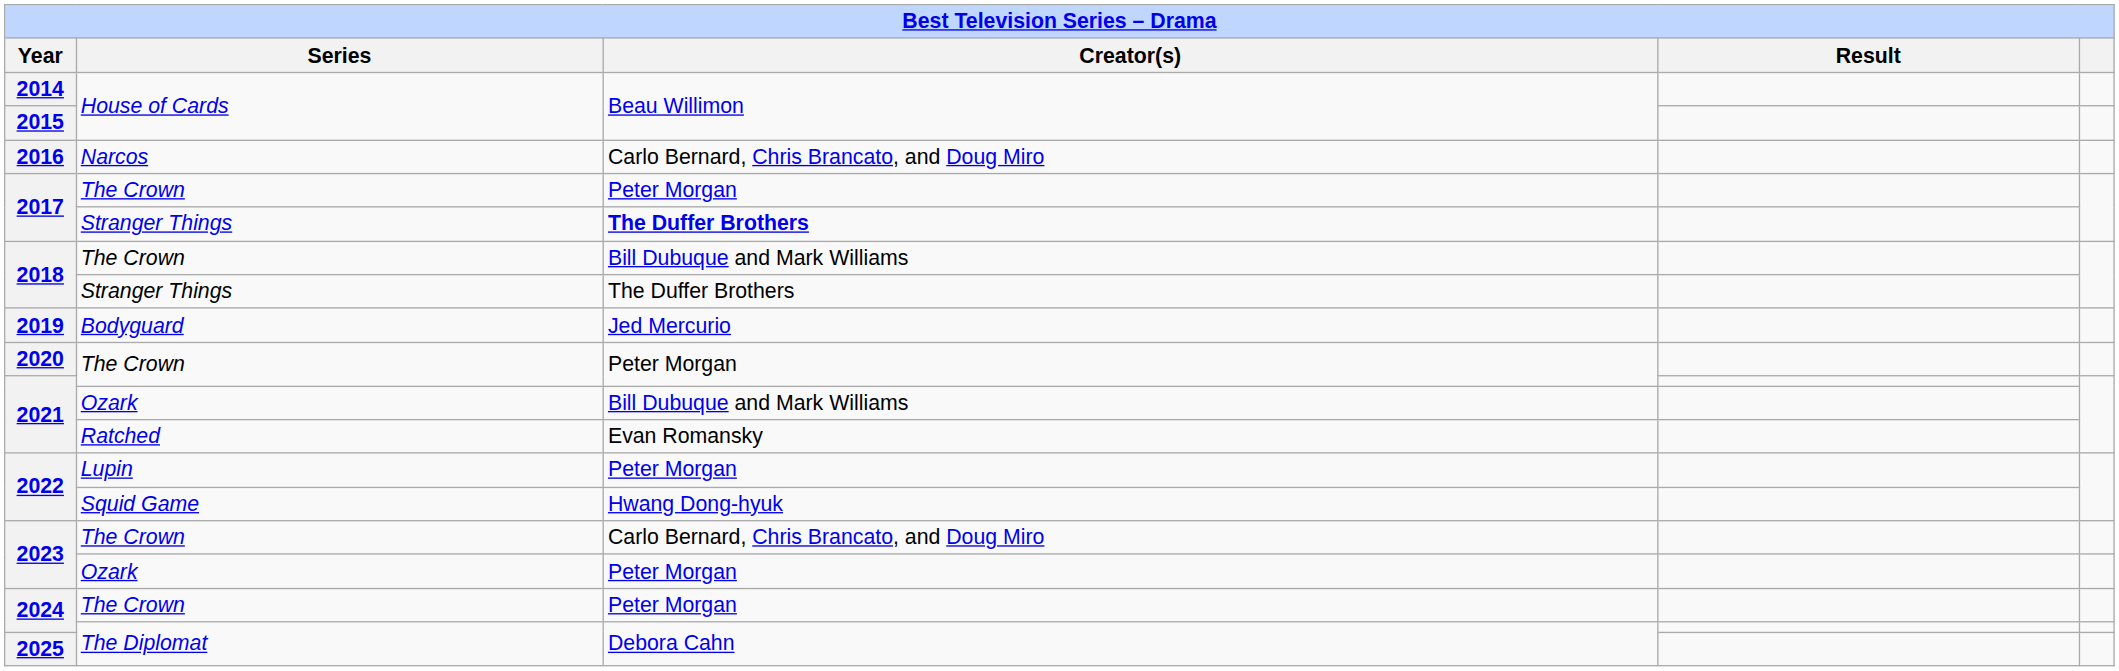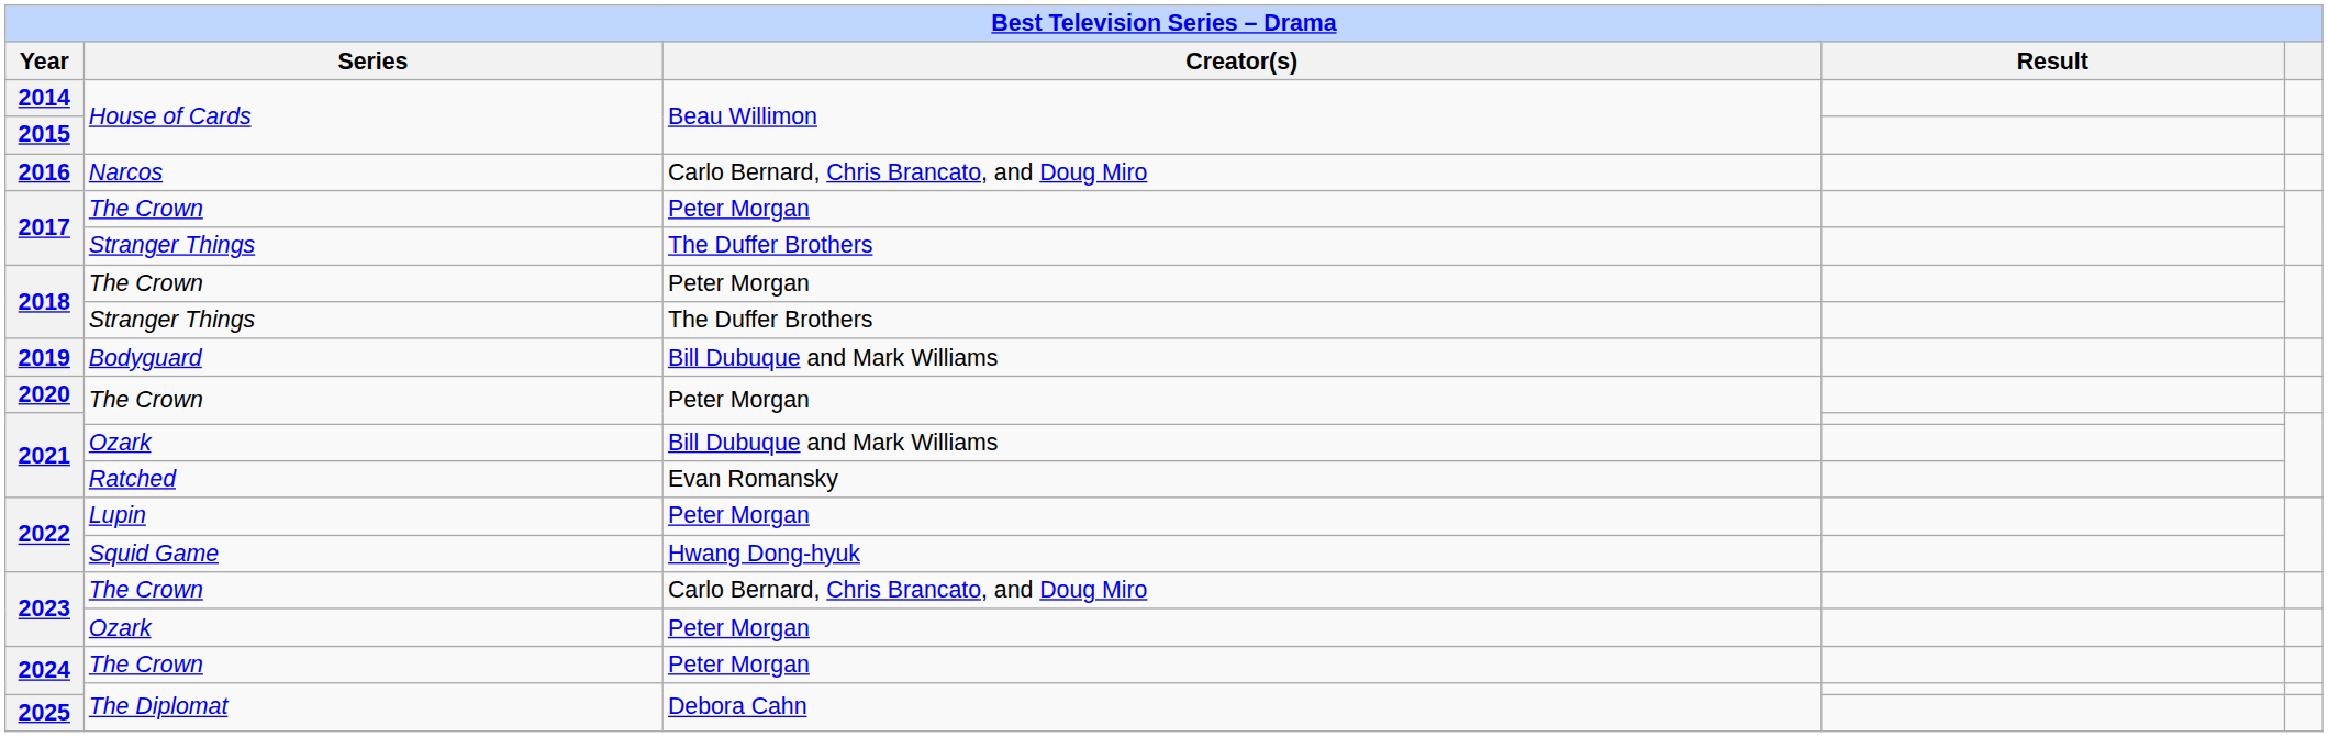 <table class="wikitable plainrowheaders" style="width:80%;">
 <tr style="background:#bfd7ff;">
 <td colspan="6" style="text-align:center;"><strong><a href='#'>Best Television Series – Drama</a></strong></td>
 </tr>
 <tr style="background:#ebf5ff;">
 <th style="width:1%;">Year</th>
 <th style="width:15%;">Series</th>
 <th style="width:30%;">Creator(s)</th>
 <th style="width:12%;">Result</th>
 <th style="width:1%;"></th>
 </tr>
 <tr>
 <th scope=row style="text-align:center;"><a href='#'>2014</a></th>
 <td rowspan="2"><em><a href='#'>House of Cards</a></em></td>
 <td rowspan="2"><a href='#'>Beau Willimon</a></td>
 <td></td>
 <td style="text-align:center;"></td>
 </tr>
 <tr>
 <th scope=row style="text-align:center;"><a href='#'>2015</a></th>
 <td></td>
 <td style="text-align:center;"></td>
 </tr>
 <tr>
 <th scope=row style="text-align:center;"><a href='#'>2016</a></th>
 <td><em><a href='#'>Narcos</a></em></td>
 <td>Carlo Bernard, <a href='#'>Chris Brancato</a>, and <a href='#'>Doug Miro</a></td>
 <td></td>
 <td style="text-align:center;"></td>
 </tr>
 <tr>
 <th scope=row rowspan="2" style="text-align:center;"><a href='#'>2017</a></th>
 <td><em><a href='#'>The Crown</a></em></td>
 <td><a href='#'>Peter Morgan</a></td>
 <td></td>
 <td rowspan="2" style="text-align:center;"></td>
 </tr>
 <tr>
 <td><em><a href='#'>Stranger Things</a></em></td>
-<td><strong><a href='#'>The Duffer Brothers</a></strong></td>
+<td><a href='#'>The Duffer Brothers</a></td>
 <td></td>
 </tr>
 <tr>
 <th scope=row rowspan="2" style="text-align:center;"><a href='#'>2018</a></th>
 <td><em>The Crown</em></td>
-<td><a href='#'>Bill Dubuque</a> and Mark Williams</td>
+<td>Peter Morgan</td>
 <td></td>
 <td rowspan="2" style="text-align:center;"></td>
 </tr>
 <tr>
 <td><em>Stranger Things</em></td>
 <td>The Duffer Brothers</td>
 <td></td>
 </tr>
 <tr>
 <th scope=row style="text-align:center;"><a href='#'>2019</a></th>
 <td><em><a href='#'>Bodyguard</a></em></td>
-<td><a href='#'>Jed Mercurio</a></td>
+<td><a href='#'>Bill Dubuque</a> and Mark Williams</td>
 <td></td>
 <td style="text-align:center;"></td>
 </tr>
 <tr>
 <th scope=row style="text-align:center;"><a href='#'>2020</a></th>
 <td rowspan="2"><em>The Crown</em></td>
 <td rowspan="2">Peter Morgan</td>
 <td></td>
 <td style="text-align:center;"></td>
 </tr>
 <tr>
 <th scope="row" rowspan="3" style="text-align:center;"><a href='#'>2021</a></th>
 <td></td>
 <td rowspan="3" style="text-align:center;"></td>
 </tr>
 <tr>
 <td><em><a href='#'>Ozark</a></em></td>
 <td><a href='#'>Bill Dubuque</a> and Mark Williams</td>
 <td></td>
 </tr>
 <tr>
 <td><em><a href='#'>Ratched</a></em></td>
 <td>Evan Romansky</td>
 <td></td>
 </tr>
 <tr>
 <th scope=row rowspan="2" style="text-align:center;"><a href='#'>2022</a></th>
 <td><em><a href='#'>Lupin</a></em></td>
 <td><a href='#'>Peter Morgan</a></td>
 <td></td>
 <td rowspan="2" style="text-align:center;"></td>
 </tr>
 <tr>
 <td><em><a href='#'>Squid Game</a></em></td>
 <td><a href='#'>Hwang Dong-hyuk</a></td>
 <td></td>
 </tr>
 <tr>
 <th scope=row rowspan="2" style="text-align:center;"><a href='#'>2023</a></th>
 <td><em><a href='#'>The Crown</a></em></td>
 <td>Carlo Bernard, <a href='#'>Chris Brancato</a>, and <a href='#'>Doug Miro</a></td>
 <td></td>
 <td></td>
 </tr>
 <tr>
 <td><em><a href='#'>Ozark</a></em></td>
 <td><a href='#'>Peter Morgan</a></td>
 <td></td>
 <td></td>
 </tr>
 <tr>
 <th scope=row rowspan="2" style="text-align:center;"><a href='#'>2024</a></th>
 <td><em><a href='#'>The Crown</a></em></td>
 <td><a href='#'>Peter Morgan</a></td>
 <td></td>
 <td></td>
 </tr>
 <tr>
 <td rowspan=2><em><a href='#'>The Diplomat</a></em></td>
 <td rowspan=2><a href='#'>Debora Cahn</a></td>
 <td></td>
 <td></td>
 </tr>
 <tr>
 <th scope=row style="text-align:center;"><a href='#'>2025</a></th>
 <td></td>
 <td></td>
 </tr>
 </table>
